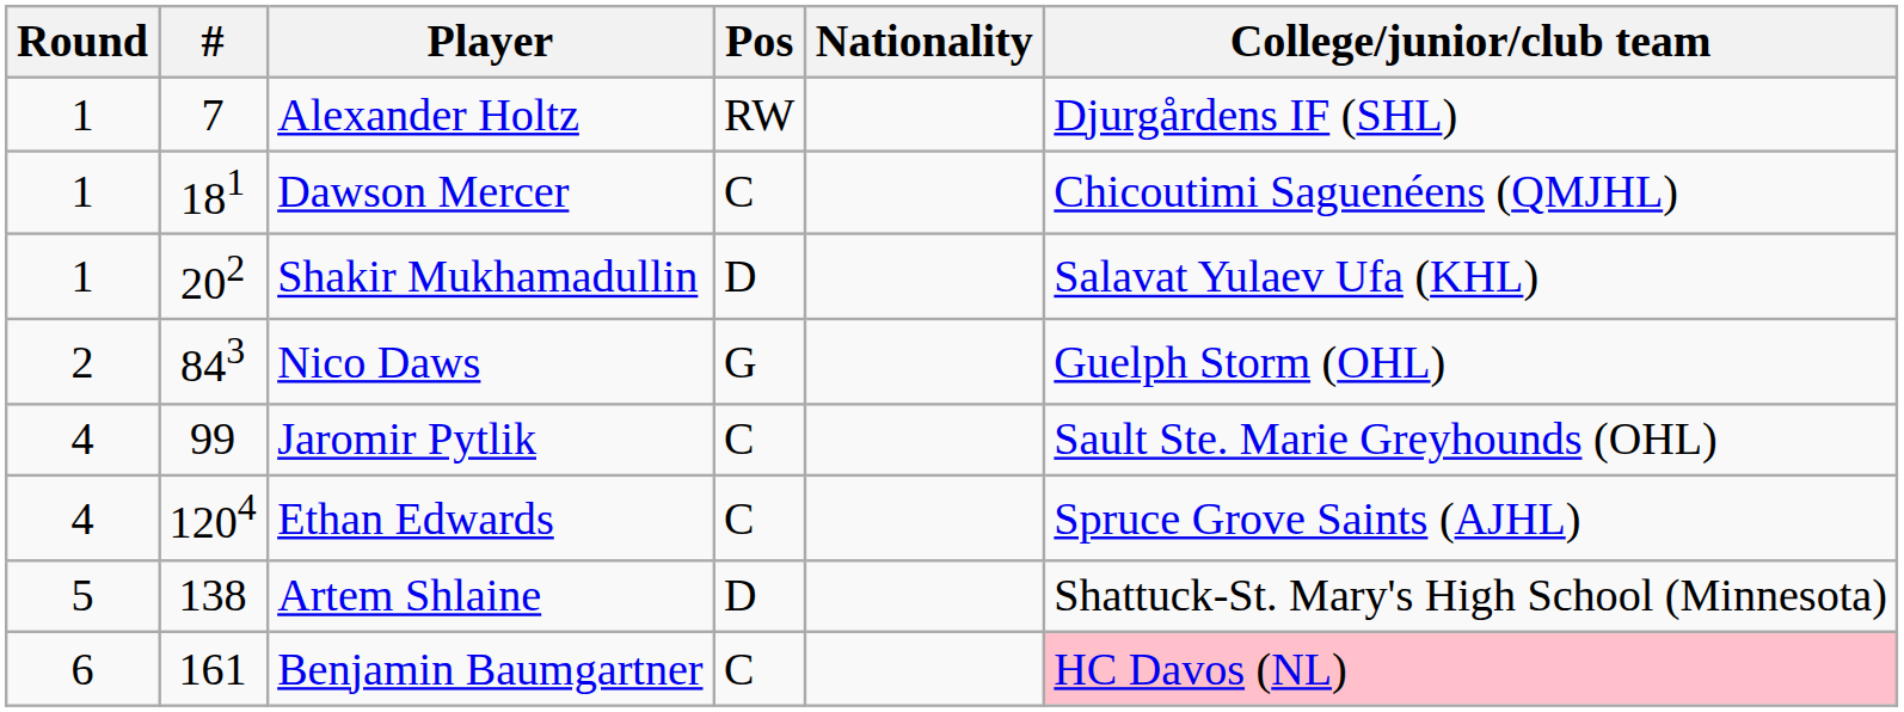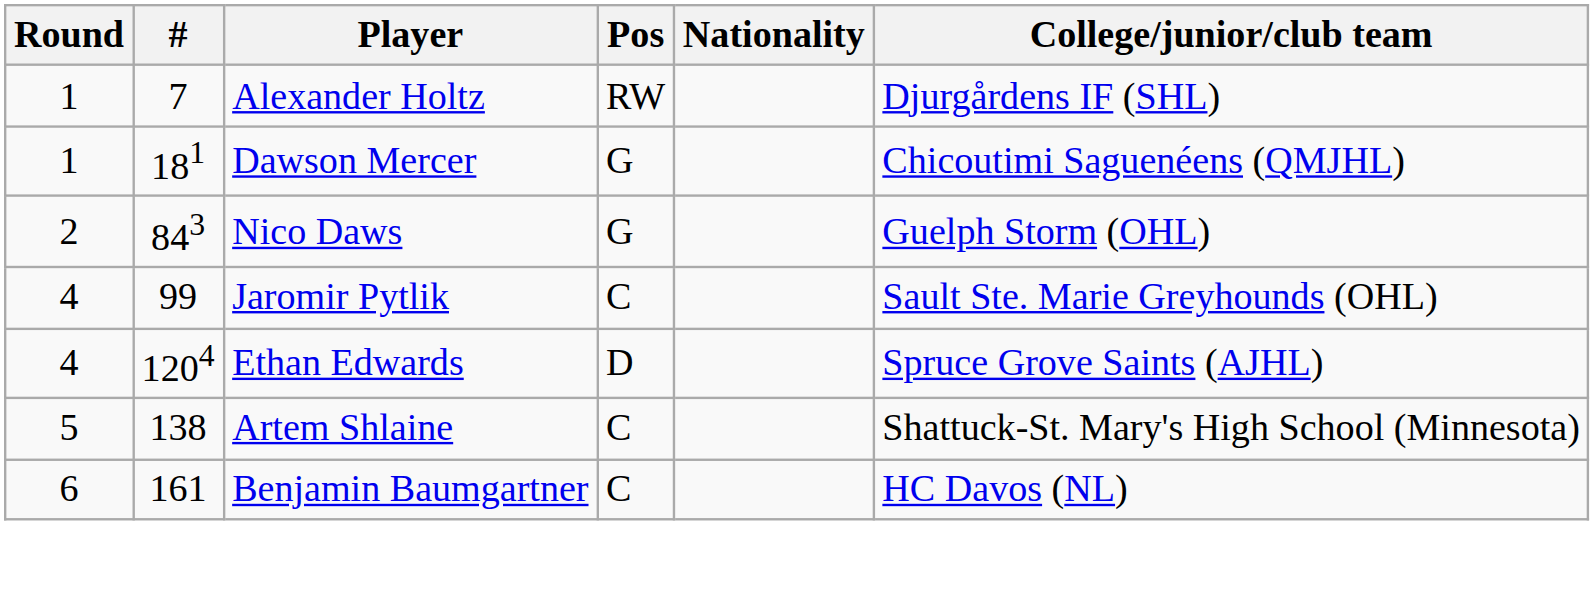 <table class="wikitable">
 <tr>
 <th>Round</th>
 <th>#</th>
 <th>Player</th>
 <th>Pos</th>
 <th>Nationality</th>
 <th>College/junior/club team</th>
 </tr>
 <tr>
 <td style="text-align:center;">1</td>
 <td style="text-align:center;">7</td>
 <td><a href='#'>Alexander Holtz</a></td>
 <td>RW</td>
 <td></td>
 <td><a href='#'>Djurgårdens IF</a> (<a href='#'>SHL</a>)</td>
 </tr>
 <tr>
 <td style="text-align:center;">1</td>
 <td style="text-align:center;">18<sup>1</sup></td>
 <td><a href='#'>Dawson Mercer</a></td>
-<td>C</td>
+<td>G</td>
 <td></td>
 <td><a href='#'>Chicoutimi Saguenéens</a> (<a href='#'>QMJHL</a>)</td>
-</tr>
-<tr>
-<td style="text-align:center;">1</td>
-<td style="text-align:center;">20<sup>2</sup></td>
-<td><a href='#'>Shakir Mukhamadullin</a></td>
-<td>D</td>
-<td></td>
-<td><a href='#'>Salavat Yulaev Ufa</a> (<a href='#'>KHL</a>)</td>
 </tr>
 <tr>
 <td style="text-align:center;">2</td>
 <td style="text-align:center;">84<sup>3</sup></td>
 <td><a href='#'>Nico Daws</a></td>
 <td>G</td>
 <td></td>
 <td><a href='#'>Guelph Storm</a> (<a href='#'>OHL</a>)</td>
 </tr>
 <tr>
 <td style="text-align:center;">4</td>
 <td style="text-align:center;">99</td>
 <td><a href='#'>Jaromir Pytlik</a></td>
 <td>C</td>
 <td></td>
 <td><a href='#'>Sault Ste. Marie Greyhounds</a> (OHL)</td>
 </tr>
 <tr>
 <td style="text-align:center;">4</td>
 <td style="text-align:center;">120<sup>4</sup></td>
 <td><a href='#'>Ethan Edwards</a></td>
-<td>C</td>
+<td>D</td>
 <td></td>
 <td><a href='#'>Spruce Grove Saints</a> (<a href='#'>AJHL</a>)</td>
 </tr>
 <tr>
 <td style="text-align:center;">5</td>
 <td style="text-align:center;">138</td>
 <td><a href='#'>Artem Shlaine</a></td>
-<td>D</td>
+<td>C</td>
 <td></td>
 <td>Shattuck-St. Mary's High School (Minnesota)</td>
 </tr>
 <tr>
 <td style="text-align:center;">6</td>
 <td style="text-align:center;">161</td>
 <td><a href='#'>Benjamin Baumgartner</a></td>
 <td>C</td>
 <td></td>
-<td style="background: pink;"><a href='#'>HC Davos</a> (<a href='#'>NL</a>)</td>
+<td><a href='#'>HC Davos</a> (<a href='#'>NL</a>)</td>
 </tr>
 </table>
